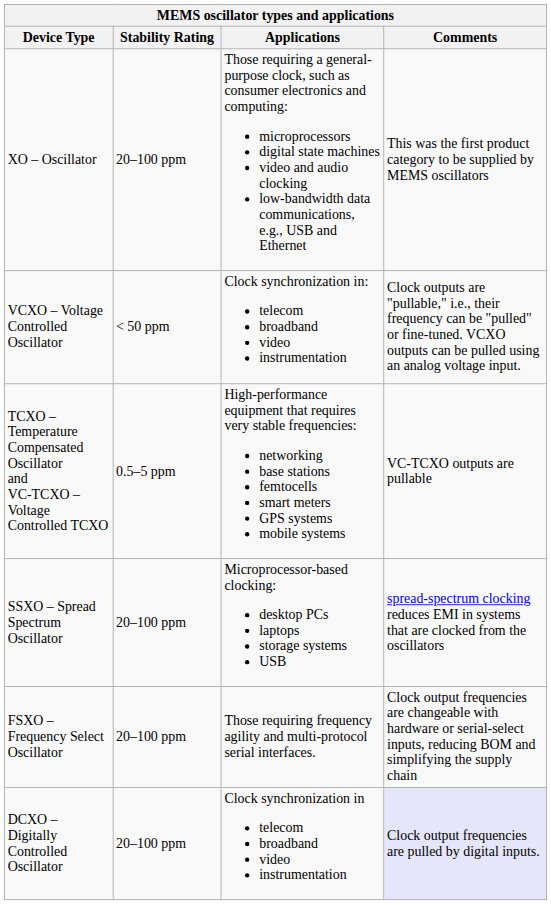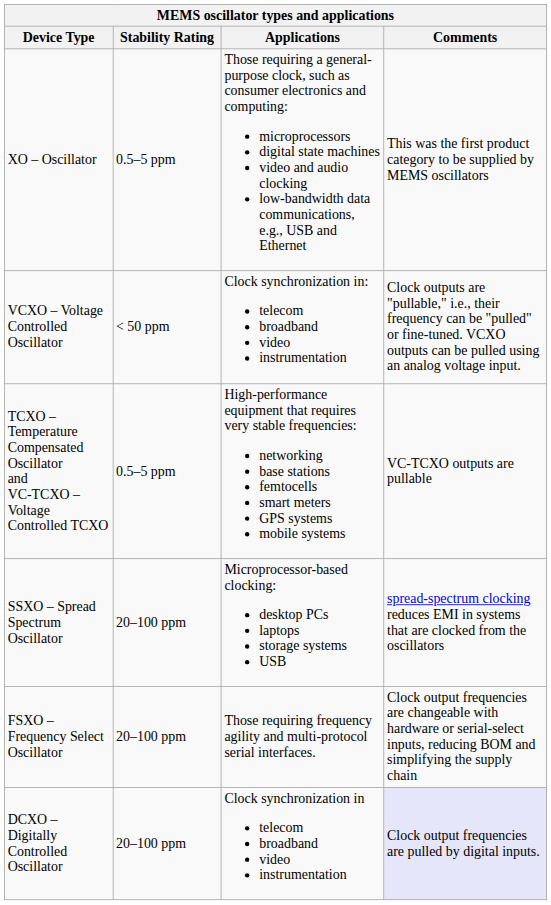 <table class="wikitable" style="width:100%; height:100px;" cellpadding="5">
 <tr>
 <th colspan ="5">MEMS oscillator types and applications</th>
 </tr>
 <tr>
 <th style="width:20%;">Device Type</th>
 <th style="width:20%;">Stability Rating</th>
 <th style="width:30%;">Applications</th>
 <th style="width:30%;">Comments</th>
 </tr>
 <tr>
 <td>XO – Oscillator</td>
-<td>20–100 ppm</td>
+<td>0.5–5 ppm</td>
 <td>Those requiring a general-purpose clock, such as consumer electronics and computing:<br><ul><li>microprocessors</li><li>digital state machines</li><li>video and audio clocking</li><li>low-bandwidth data communications, e.g., USB and Ethernet</li></ul></td>
 <td>This was the first product category to be supplied by MEMS oscillators</td>
 </tr>
 <tr>
 <td>VCXO – Voltage Controlled Oscillator</td>
 <td>< 50 ppm</td>
 <td>Clock synchronization in:<br><ul><li>telecom</li><li>broadband</li><li>video</li><li>instrumentation</li></ul></td>
 <td>Clock outputs are "pullable," i.e., their frequency can be "pulled" or fine-tuned. VCXO outputs can be pulled using an analog voltage input.</td>
 </tr>
 <tr>
 <td>TCXO – Temperature Compensated Oscillator<br>and<br>VC-TCXO – Voltage Controlled TCXO</td>
 <td>0.5–5 ppm</td>
 <td>High-performance equipment that requires very stable frequencies:<br><ul><li>networking</li><li>base stations</li><li>femtocells</li><li>smart meters</li><li>GPS systems</li><li>mobile systems</li></ul></td>
 <td>VC-TCXO outputs are pullable</td>
 </tr>
 <tr>
 <td>SSXO – Spread Spectrum Oscillator</td>
 <td>20–100 ppm</td>
 <td>Microprocessor-based clocking:<br><ul><li>desktop PCs</li><li>laptops</li><li>storage systems</li><li>USB</li></ul></td>
 <td><a href='#'>spread-spectrum clocking</a> reduces EMI in systems that are clocked from the oscillators</td>
 </tr>
 <tr>
 <td>FSXO – Frequency Select Oscillator</td>
 <td>20–100 ppm</td>
 <td>Those requiring frequency agility and multi-protocol serial interfaces.</td>
 <td>Clock output frequencies are changeable with hardware or serial-select inputs, reducing BOM and simplifying the supply chain</td>
 </tr>
 <tr>
 <td>DCXO – Digitally Controlled Oscillator</td>
 <td>20–100 ppm</td>
 <td>Clock synchronization in<br><ul><li>telecom</li><li>broadband</li><li>video</li><li>instrumentation</li></ul></td>
 <td style="background: lavender;">Clock output frequencies are pulled by digital inputs.</td>
 </tr>
 </table>
